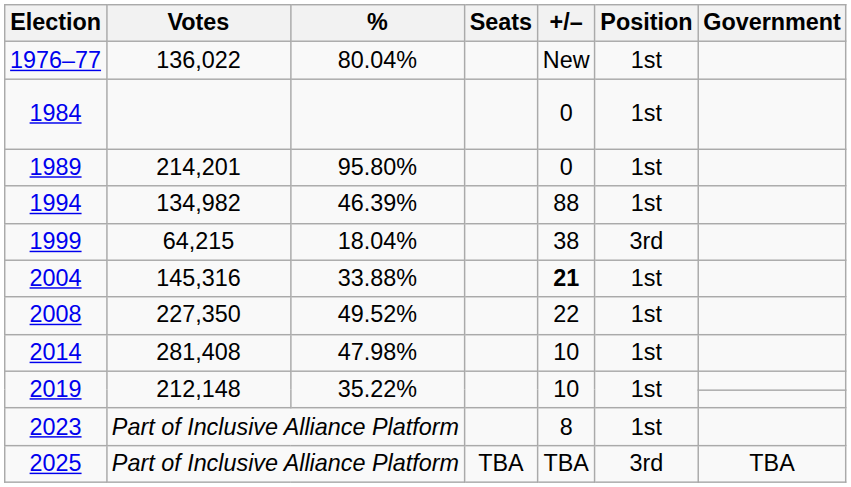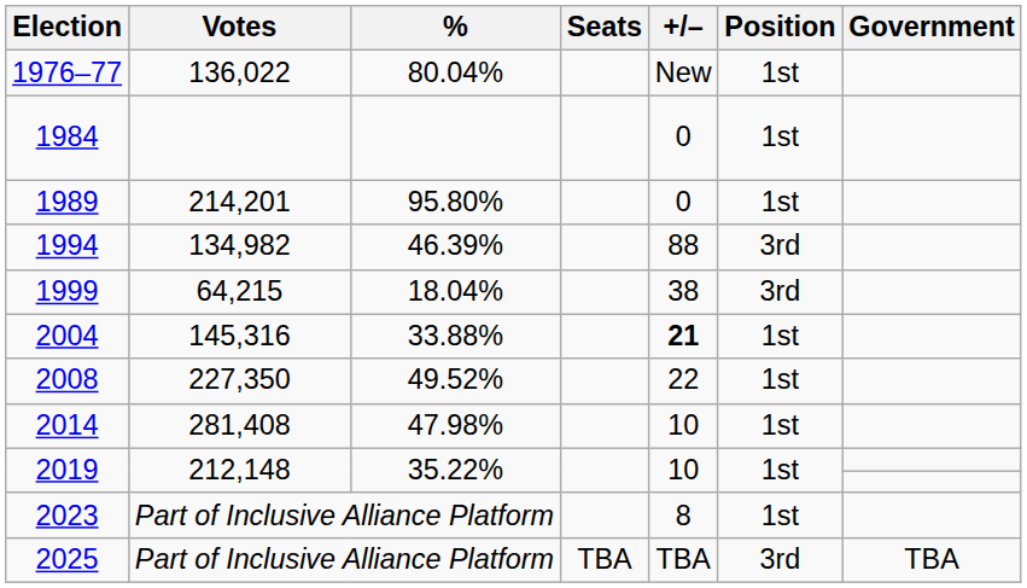 <table class=wikitable style=text-align:center>
 <tr>
 <th>Election</th>
 <th>Votes</th>
 <th>%</th>
 <th>Seats</th>
 <th>+/–</th>
 <th>Position</th>
 <th>Government</th>
 </tr>
 <tr>
 <td><a href='#'>1976–77</a></td>
 <td>136,022</td>
 <td>80.04%</td>
 <td></td>
 <td>New</td>
 <td>1st</td>
 <td></td>
 </tr>
 <tr style=height:3em>
 <td><a href='#'>1984</a></td>
 <td></td>
 <td></td>
 <td></td>
 <td> 0</td>
 <td> 1st</td>
 <td></td>
 </tr>
 <tr>
 <td><a href='#'>1989</a></td>
 <td>214,201</td>
 <td>95.80%</td>
 <td></td>
 <td> 0</td>
 <td> 1st</td>
 <td></td>
 </tr>
 <tr>
 <td><a href='#'>1994</a></td>
 <td>134,982</td>
 <td>46.39%</td>
 <td></td>
 <td> 88</td>
-<td> 1st</td>
+<td> 3rd</td>
 <td></td>
 </tr>
 <tr>
 <td><a href='#'>1999</a></td>
 <td>64,215</td>
 <td>18.04%</td>
 <td></td>
 <td> 38</td>
 <td> 3rd</td>
 <td></td>
 </tr>
 <tr>
 <td><a href='#'>2004</a></td>
 <td>145,316</td>
 <td>33.88%</td>
 <td></td>
 <td><strong> 21</strong></td>
 <td> 1st</td>
 <td></td>
 </tr>
 <tr>
 <td><a href='#'>2008</a></td>
 <td>227,350</td>
 <td>49.52%</td>
 <td></td>
 <td> 22</td>
 <td> 1st</td>
 <td></td>
 </tr>
 <tr>
 <td><a href='#'>2014</a></td>
 <td>281,408</td>
 <td>47.98%</td>
 <td></td>
 <td> 10</td>
 <td> 1st</td>
 <td></td>
 </tr>
 <tr>
 <td rowspan=2><a href='#'>2019</a></td>
 <td rowspan=2>212,148</td>
 <td rowspan=2>35.22%</td>
 <td rowspan=2></td>
 <td rowspan=2> 10</td>
 <td rowspan=2> 1st</td>
 <td> </td>
 </tr>
 <tr>
 <td> </td>
 </tr>
 <tr>
 <td><a href='#'>2023</a></td>
 <td colspan=2><em>Part of Inclusive Alliance Platform</em></td>
 <td></td>
 <td> 8</td>
 <td> 1st</td>
 <td></td>
 </tr>
 <tr>
 <td><a href='#'>2025</a></td>
 <td colspan="2"><em>Part of Inclusive Alliance Platform</em></td>
 <td>TBA</td>
 <td>TBA</td>
 <td> 3rd</td>
 <td>TBA</td>
 </tr>
 </table>
